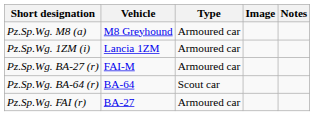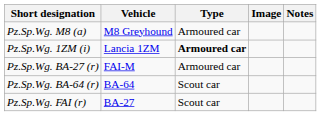 <table class="wikitable sortable">
 <tr>
 <th>Short designation</th>
 <th>Vehicle</th>
 <th>Type</th>
 <th>Image</th>
 <th>Notes</th>
 </tr>
 <tr>
 <td><em>Pz.Sp.Wg. M8 (a)</em></td>
 <td><a href='#'>M8 Greyhound</a></td>
 <td>Armoured car</td>
 <td></td>
 <td></td>
 </tr>
 <tr>
 <td><em>Pz.Sp.Wg. 1ZM (i)</em></td>
 <td><a href='#'>Lancia 1ZM</a></td>
-<td>Armoured car</td>
+<td><strong>Armoured car</strong></td>
 <td></td>
 <td></td>
 </tr>
 <tr>
 <td><em>Pz.Sp.Wg. BA-27 (r)</em></td>
 <td><a href='#'>FAI-M</a></td>
 <td>Armoured car</td>
 <td></td>
 <td></td>
 </tr>
 <tr>
 <td><em>Pz.Sp.Wg. BA-64 (r)</em></td>
 <td><a href='#'>BA-64</a></td>
 <td>Scout car</td>
 <td></td>
 <td></td>
 </tr>
 <tr>
 <td><em>Pz.Sp.Wg. FAI (r)</em></td>
 <td><a href='#'>BA-27</a></td>
-<td>Armoured car</td>
+<td>Scout car</td>
 <td></td>
 <td></td>
 </tr>
 </table>
